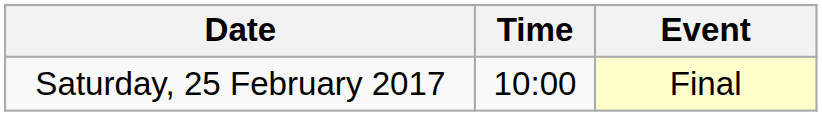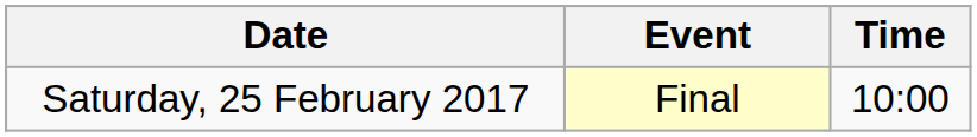 <table class = "wikitable" style="text-align:center;">
 <tr>
 <th width=220>Date</th>
+<th width=100>Event</th>
 <th width=50>Time</th>
-<th width=100>Event</th>
 </tr>
 <tr>
 <td>Saturday, 25 February 2017</td>
+<td bgcolor=ffffcc>Final</td>
 <td>10:00</td>
-<td bgcolor=ffffcc>Final</td>
 </tr>
 </table>
